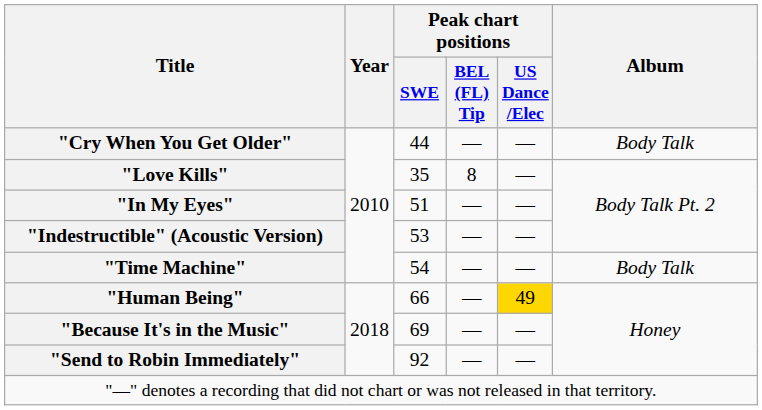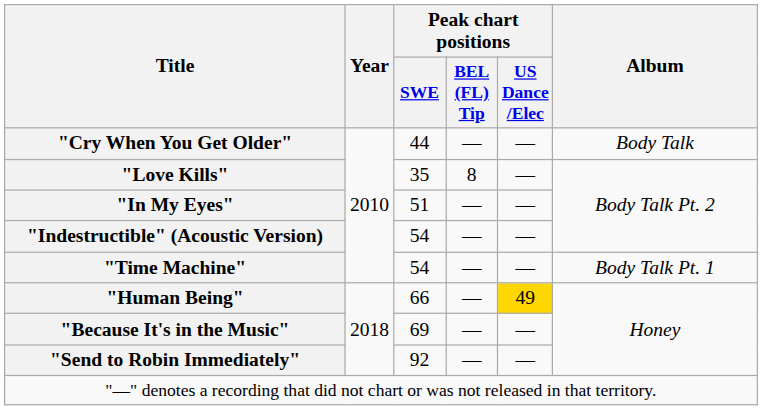 <table class="wikitable plainrowheaders" style="text-align:center;">
 <tr>
 <th scope="col" rowspan="2" style="width:17em;">Title</th>
 <th scope="col" rowspan="2">Year</th>
 <th scope="col" colspan="3">Peak chart positions</th>
 <th scope="col" rowspan="2" style="width:10em;">Album</th>
 </tr>
 <tr>
 <th scope="col" style="width:2.5em;font-size:90%;"><a href='#'>SWE</a><br></th>
 <th scope="col" style="width:2.5em;font-size:90%;"><a href='#'>BEL (FL) Tip</a><br></th>
 <th scope="col" style="width:2.5em;font-size:90%;"><a href='#'>US<br>Dance<br>/Elec</a><br></th>
 </tr>
 <tr>
 <th scope="row">"Cry When You Get Older"</th>
 <td rowspan="5">2010</td>
 <td>44</td>
 <td>—</td>
 <td>—</td>
 <td><em>Body Talk</em></td>
 </tr>
 <tr>
 <th scope="row">"Love Kills"</th>
 <td>35</td>
 <td>8</td>
 <td>—</td>
 <td rowspan="3"><em>Body Talk Pt. 2</em></td>
 </tr>
 <tr>
 <th scope="row">"In My Eyes"</th>
 <td>51</td>
 <td>—</td>
 <td>—</td>
 </tr>
 <tr>
 <th scope="row">"Indestructible" (Acoustic Version)</th>
-<td>53</td>
+<td>54</td>
 <td>—</td>
 <td>—</td>
 </tr>
 <tr>
 <th scope="row">"Time Machine"</th>
 <td>54</td>
 <td>—</td>
 <td>—</td>
-<td><em>Body Talk</em></td>
+<td><em>Body Talk Pt. 1</em></td>
 </tr>
 <tr>
 <th scope="row">"Human Being"<br></th>
 <td rowspan="3">2018</td>
 <td>66</td>
 <td>—</td>
 <td style="background: gold;">49</td>
 <td rowspan="3"><em>Honey</em></td>
 </tr>
 <tr>
 <th scope="row">"Because It's in the Music"</th>
 <td>69</td>
 <td>—</td>
 <td>—</td>
 </tr>
 <tr>
 <th scope="row">"Send to Robin Immediately"</th>
 <td>92</td>
 <td>—</td>
 <td>—</td>
 </tr>
 <tr>
 <td colspan="6" style="font-size:90%">"—" denotes a recording that did not chart or was not released in that territory.</td>
 </tr>
 </table>
